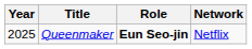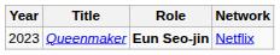 <table class="wikitable">
 <tr>
 <th>Year</th>
 <th>Title</th>
 <th>Role</th>
 <th>Network</th>
 </tr>
 <tr>
-<td>2025</td>
+<td>2023</td>
 <td><em><a href='#'>Queenmaker</a></em></td>
 <td><strong>Eun Seo-jin</strong></td>
 <td><a href='#'>Netflix</a></td>
 </tr>
 </table>
